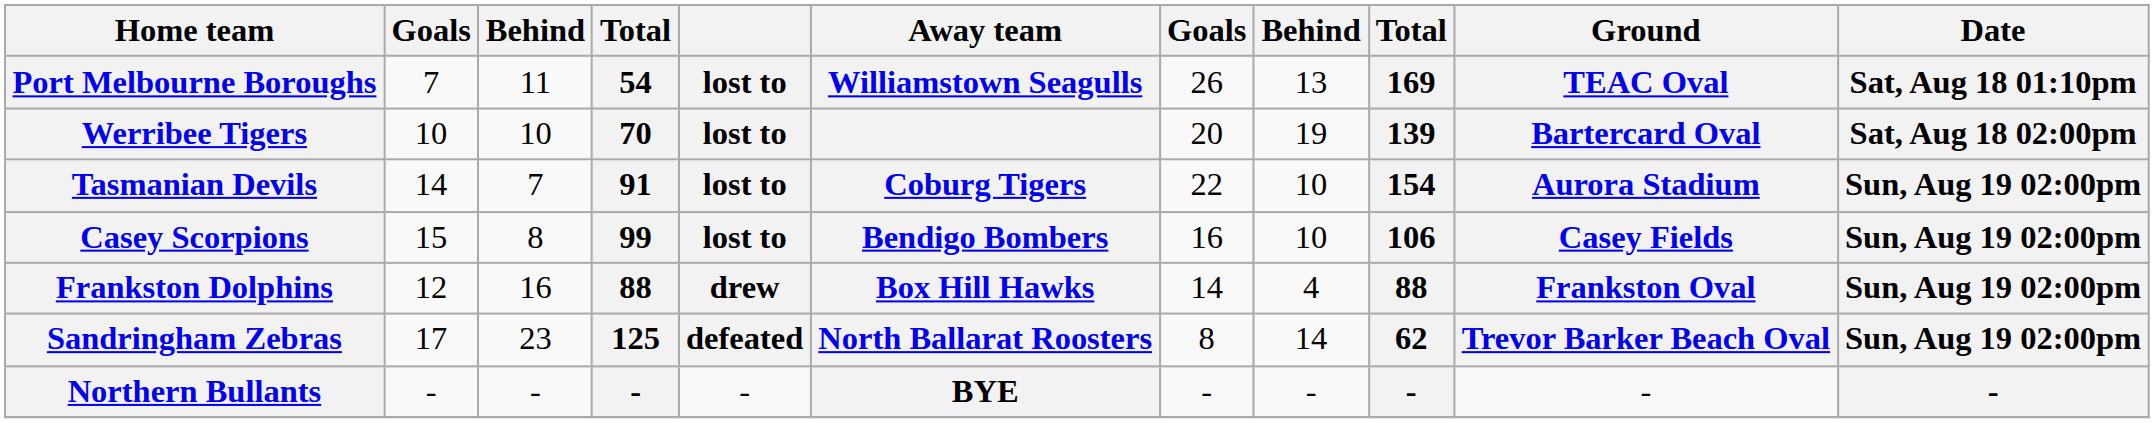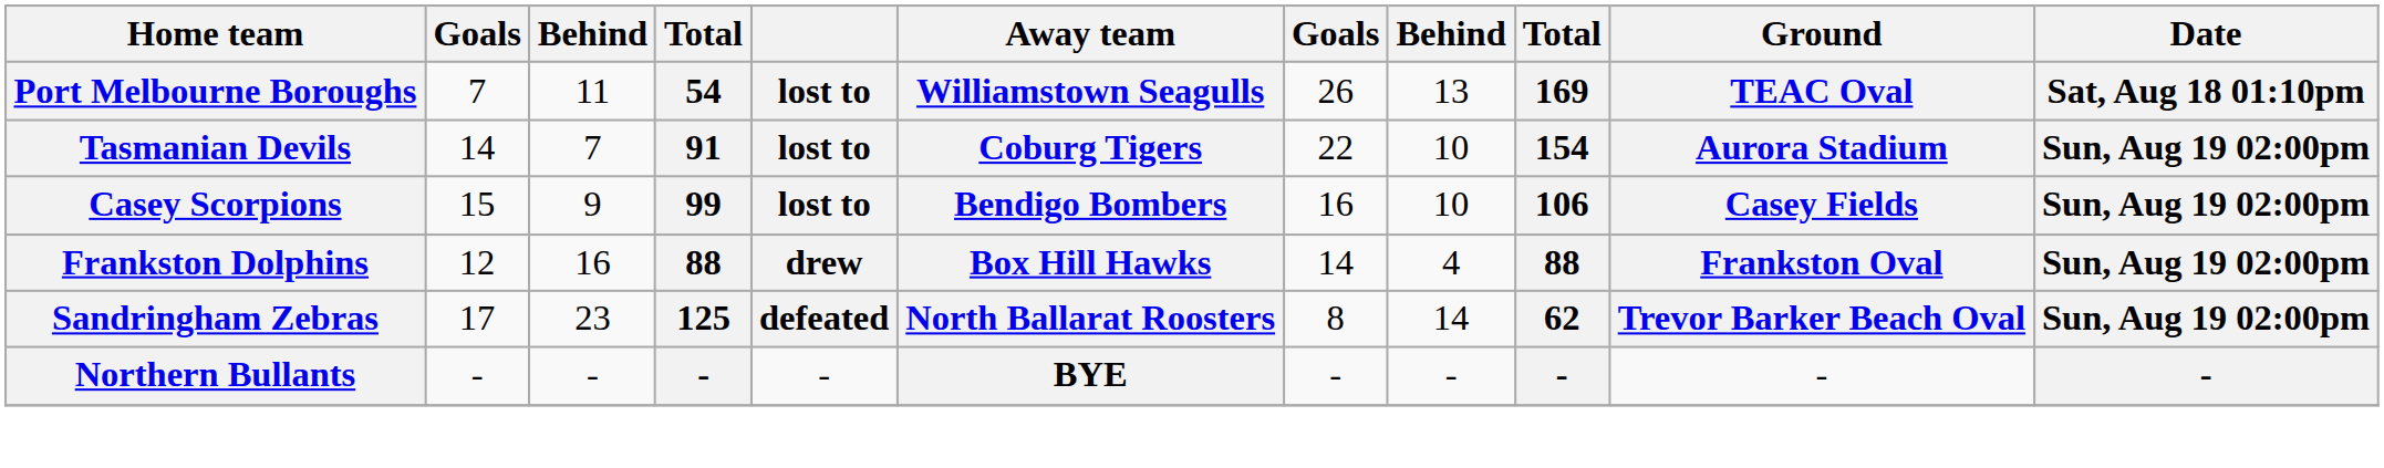 <table class="wikitable">
 <tr>
 <th align=center>Home team</th>
 <th align=center>Goals</th>
 <th align=center>Behind</th>
 <th align=center>Total</th>
 <th align=center></th>
 <th align=center>Away team</th>
 <th align=center>Goals</th>
 <th align=center>Behind</th>
 <th align=center>Total</th>
 <th align=center>Ground</th>
 <th align=center>Date</th>
 </tr>
 <tr>
 <th align=center><a href='#'>Port Melbourne Boroughs</a></th>
 <td align=center>7</td>
 <td align=center>11</td>
 <th align=center>54</th>
 <th align=center>lost to</th>
 <th align=center><a href='#'>Williamstown Seagulls</a></th>
 <td align=center>26</td>
 <td align=center>13</td>
 <th align=center>169</th>
 <th align=center><a href='#'>TEAC Oval</a></th>
 <th align=center>Sat, Aug 18 01:10pm</th>
 </tr>
 <tr>
-<th align=center><a href='#'>Werribee Tigers</a></th>
-<td align=center>10</td>
-<td align=center>10</td>
-<th align=center>70</th>
-<th align=center>lost to</th>
-<th align=center></th>
-<td align=center>20</td>
-<td align=center>19</td>
-<th align=center>139</th>
-<th align=center><a href='#'>Bartercard Oval</a></th>
-<th align=center>Sat, Aug 18 02:00pm</th>
-</tr>
-<tr>
 <th align=center><a href='#'>Tasmanian Devils</a></th>
 <td align=center>14</td>
 <td align=center>7</td>
 <th align=center>91</th>
 <th align=center>lost to</th>
 <th align=center><a href='#'>Coburg Tigers</a></th>
 <td align=center>22</td>
 <td align=center>10</td>
 <th align=center>154</th>
 <th align=center><a href='#'>Aurora Stadium</a></th>
 <th align=center>Sun, Aug 19 02:00pm</th>
 </tr>
 <tr>
 <th align=center><a href='#'>Casey Scorpions</a></th>
 <td align=center>15</td>
-<td align=center>8</td>
+<td align=center>9</td>
 <th align=center>99</th>
 <th align=center>lost to</th>
 <th align=center><a href='#'>Bendigo Bombers</a></th>
 <td align=center>16</td>
 <td align=center>10</td>
 <th align=center>106</th>
 <th align=center><a href='#'>Casey Fields</a></th>
 <th align=center>Sun, Aug 19 02:00pm</th>
 </tr>
 <tr>
 <th align=center><a href='#'>Frankston Dolphins</a></th>
 <td align=center>12</td>
 <td align=center>16</td>
 <th align=center>88</th>
 <th align=center>drew</th>
 <th align=center><a href='#'>Box Hill Hawks</a></th>
 <td align=center>14</td>
 <td align=center>4</td>
 <th align=center>88</th>
 <th align=center><a href='#'>Frankston Oval</a></th>
 <th align=center>Sun, Aug 19 02:00pm</th>
 </tr>
 <tr>
 <th align=center><a href='#'>Sandringham Zebras</a></th>
 <td align=center>17</td>
 <td align=center>23</td>
 <th align=center>125</th>
 <th align=center>defeated</th>
 <th align=center><a href='#'>North Ballarat Roosters</a></th>
 <td align=center>8</td>
 <td align=center>14</td>
 <th align=center>62</th>
 <th align=center><a href='#'>Trevor Barker Beach Oval</a></th>
 <th align=center>Sun, Aug 19 02:00pm</th>
 </tr>
 <tr>
 <th align=center><a href='#'>Northern Bullants</a></th>
 <td align=center>-</td>
 <td align=center>-</td>
 <th align=center>-</th>
 <td align=center>-</td>
 <th align=center>BYE</th>
 <td align=center>-</td>
 <td align=center>-</td>
 <th align=center>-</th>
 <td align=center>-</td>
 <th align=center>-</th>
 </tr>
 <tr>
 </tr>
 </table>
